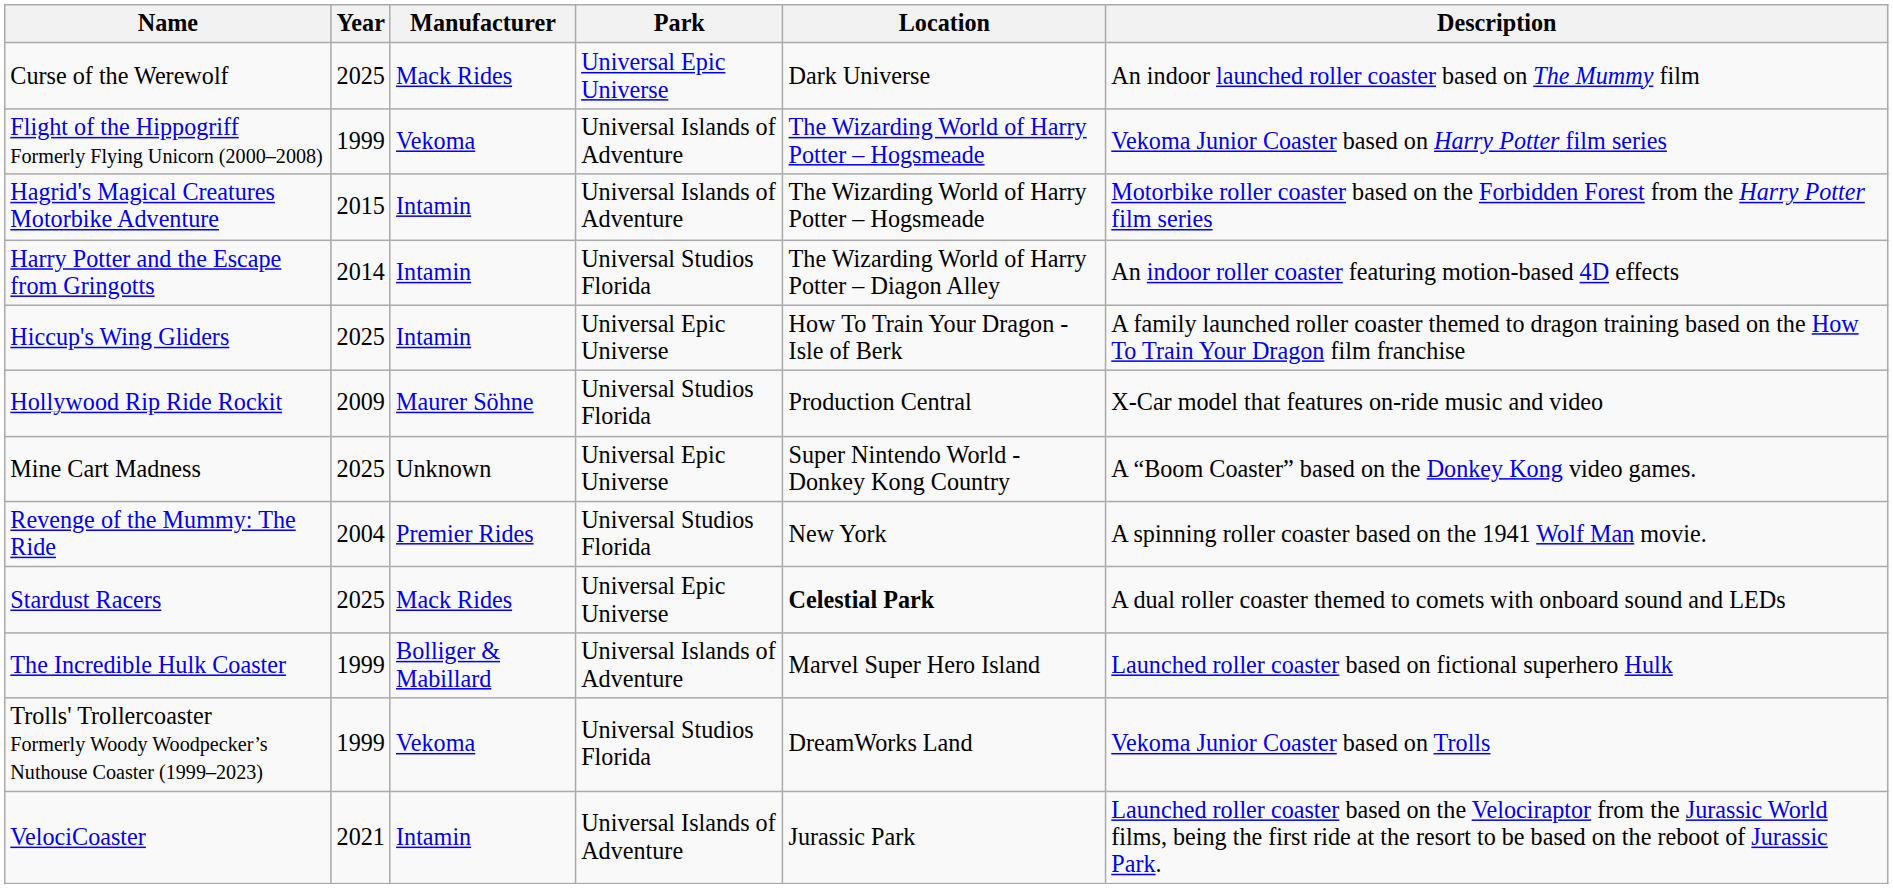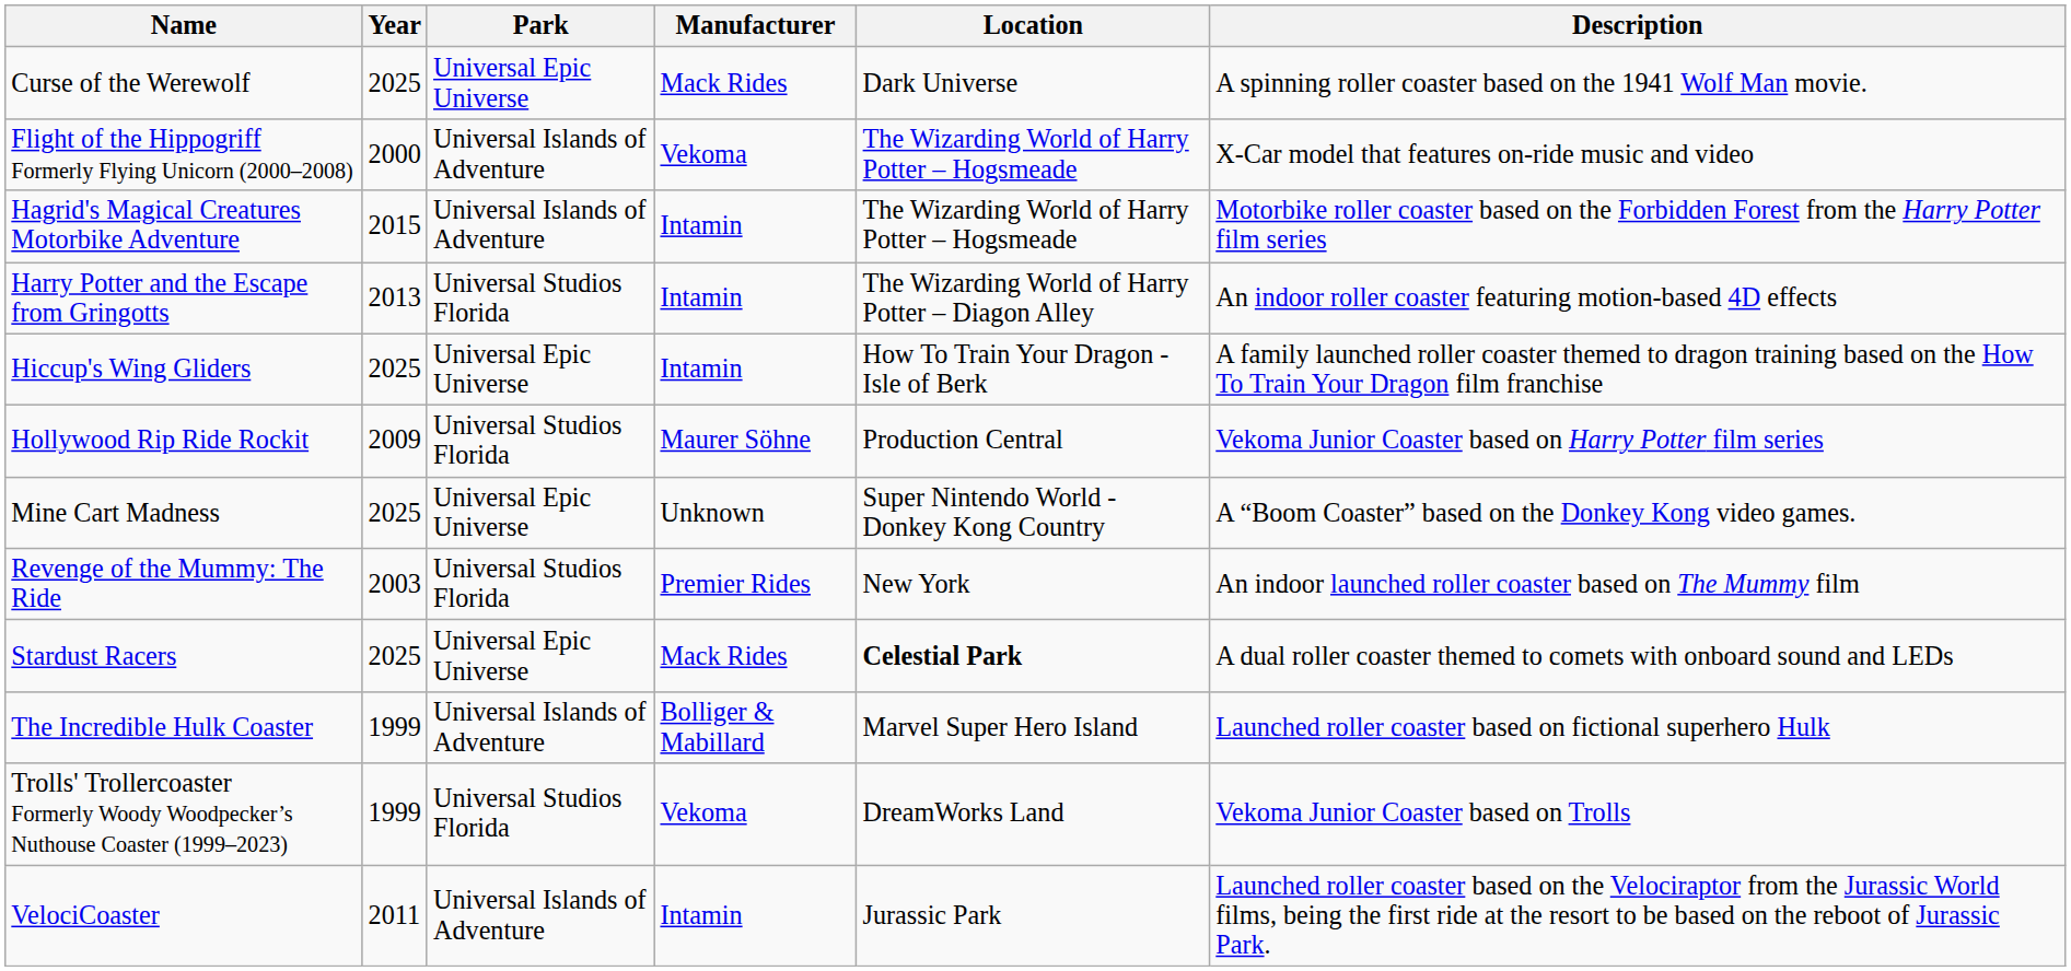 <table class="wikitable sortable plainrowheaders" border="1">
 <tr>
 <th scope="col">Name</th>
 <th scope="col">Year</th>
+<th scope="col">Park</th>
 <th scope="col">Manufacturer</th>
-<th scope="col">Park</th>
 <th scope="col">Location</th>
 <th scope="col">Description</th>
 </tr>
 <tr>
 <td>Curse of the Werewolf</td>
 <td>2025</td>
+<td><a href='#'>Universal Epic Universe</a></td>
 <td><a href='#'>Mack Rides</a></td>
-<td><a href='#'>Universal Epic Universe</a></td>
 <td>Dark Universe</td>
-<td>An indoor <a href='#'>launched roller coaster</a> based on <em><a href='#'>The Mummy</a></em> film</td>
+<td>A spinning roller coaster based on the 1941 <a href='#'>Wolf Man</a> movie.</td>
 </tr>
 <tr>
 <td><a href='#'>Flight of the Hippogriff</a><br><small>Formerly Flying Unicorn (2000–2008)</small></td>
-<td>1999</td>
+<td>2000</td>
+<td>Universal Islands of Adventure</td>
 <td><a href='#'>Vekoma</a></td>
-<td>Universal Islands of Adventure</td>
 <td><a href='#'>The Wizarding World of Harry Potter – Hogsmeade</a></td>
-<td><a href='#'>Vekoma Junior Coaster</a> based on <a href='#'><em>Harry Potter</em> film series</a></td>
+<td>X-Car model that features on-ride music and video</td>
 </tr>
 <tr>
 <td><a href='#'>Hagrid's Magical Creatures Motorbike Adventure</a></td>
 <td>2015</td>
+<td>Universal Islands of Adventure</td>
 <td><a href='#'>Intamin</a></td>
-<td>Universal Islands of Adventure</td>
 <td>The Wizarding World of Harry Potter – Hogsmeade</td>
 <td><a href='#'>Motorbike roller coaster</a> based on the <a href='#'>Forbidden Forest</a> from the <a href='#'><em>Harry Potter</em> film series</a></td>
 </tr>
 <tr>
 <td><a href='#'>Harry Potter and the Escape from Gringotts</a></td>
-<td>2014</td>
+<td>2013</td>
+<td>Universal Studios Florida</td>
 <td><a href='#'>Intamin</a></td>
-<td>Universal Studios Florida</td>
 <td>The Wizarding World of Harry Potter – Diagon Alley</td>
 <td>An <a href='#'>indoor roller coaster</a> featuring motion-based <a href='#'>4D</a> effects</td>
 </tr>
 <tr>
 <td><a href='#'>Hiccup's Wing Gliders</a></td>
 <td>2025</td>
+<td>Universal Epic Universe</td>
 <td><a href='#'>Intamin</a></td>
-<td>Universal Epic Universe</td>
 <td>How To Train Your Dragon - Isle of Berk</td>
 <td>A family launched roller coaster themed to dragon training based on the <a href='#'>How To Train Your Dragon</a> film franchise</td>
 </tr>
 <tr>
 <td><a href='#'>Hollywood Rip Ride Rockit</a></td>
 <td>2009</td>
+<td>Universal Studios Florida</td>
 <td><a href='#'>Maurer Söhne</a></td>
-<td>Universal Studios Florida</td>
 <td>Production Central</td>
-<td>X-Car model that features on-ride music and video</td>
+<td><a href='#'>Vekoma Junior Coaster</a> based on <a href='#'><em>Harry Potter</em> film series</a></td>
 </tr>
 <tr>
 <td>Mine Cart Madness</td>
 <td>2025</td>
+<td>Universal Epic Universe</td>
 <td>Unknown</td>
-<td>Universal Epic Universe</td>
 <td>Super Nintendo World - Donkey Kong Country</td>
 <td>A “Boom Coaster” based on the <a href='#'>Donkey Kong</a> video games.</td>
 </tr>
 <tr>
 <td><a href='#'>Revenge of the Mummy: The Ride</a></td>
-<td>2004</td>
+<td>2003</td>
+<td>Universal Studios Florida</td>
 <td><a href='#'>Premier Rides</a></td>
-<td>Universal Studios Florida</td>
 <td>New York</td>
-<td>A spinning roller coaster based on the 1941 <a href='#'>Wolf Man</a> movie.</td>
+<td>An indoor <a href='#'>launched roller coaster</a> based on <em><a href='#'>The Mummy</a></em> film</td>
 </tr>
 <tr>
 <td><a href='#'>Stardust Racers</a></td>
 <td>2025</td>
+<td>Universal Epic Universe</td>
 <td><a href='#'>Mack Rides</a></td>
-<td>Universal Epic Universe</td>
 <td><strong>Celestial Park</strong></td>
 <td>A dual roller coaster themed to comets with onboard sound and LEDs</td>
 </tr>
 <tr>
 <td><a href='#'>The Incredible Hulk Coaster</a></td>
 <td>1999</td>
+<td>Universal Islands of Adventure</td>
 <td><a href='#'>Bolliger & Mabillard</a></td>
-<td>Universal Islands of Adventure</td>
 <td>Marvel Super Hero Island</td>
 <td><a href='#'>Launched roller coaster</a> based on fictional superhero <a href='#'>Hulk</a></td>
 </tr>
 <tr>
 <td>Trolls' Trollercoaster<br><small>Formerly Woody Woodpecker’s Nuthouse Coaster (1999–2023)</small></td>
 <td>1999</td>
+<td>Universal Studios Florida</td>
 <td><a href='#'>Vekoma</a></td>
-<td>Universal Studios Florida</td>
 <td>DreamWorks Land</td>
 <td><a href='#'>Vekoma Junior Coaster</a> based on <a href='#'>Trolls</a></td>
 </tr>
 <tr>
 <td><a href='#'>VelociCoaster</a></td>
-<td>2021</td>
+<td>2011</td>
+<td>Universal Islands of Adventure</td>
 <td><a href='#'>Intamin</a></td>
-<td>Universal Islands of Adventure</td>
 <td>Jurassic Park</td>
 <td><a href='#'>Launched roller coaster</a> based on the <a href='#'>Velociraptor</a> from the <a href='#'>Jurassic World</a> films, being the first ride at the resort to be based on the reboot of <a href='#'>Jurassic Park</a>.</td>
 </tr>
 </table>
